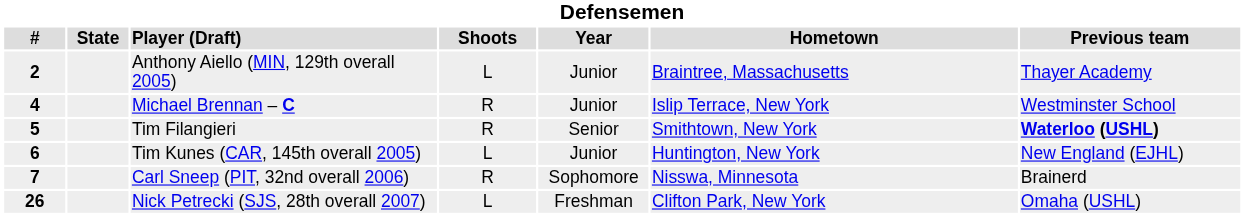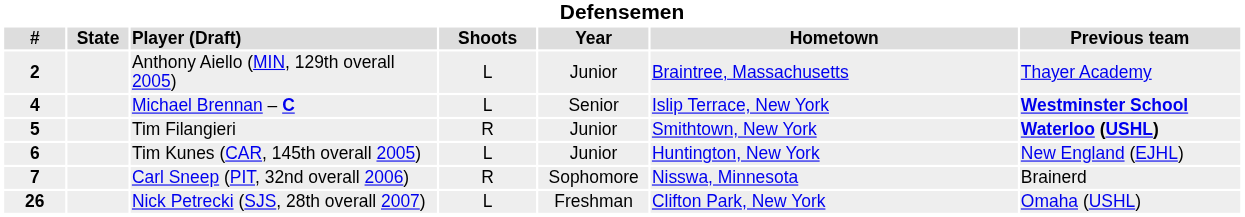 <table width=90%>
 <tr>
 <th colspan=7  style="text-align:center"><big>Defensemen</big></th>
 </tr>
 <tr bgcolor="#dddddd">
 <th width=5%>#</th>
 <th width=5%>State</th>
 <td align=left!!width=15%><strong>Player (Draft)</strong></td>
 <th width=8%>Shoots</th>
 <th width=9%>Year</th>
 <th width=30%>Hometown</th>
 <th width=18%>Previous team</th>
 </tr>
 <tr bgcolor="#eeeeee">
 <td align=center><strong>2</strong></td>
 <td align=center></td>
 <td>Anthony Aiello (<a href='#'>MIN</a>, 129th overall <a href='#'>2005</a>)</td>
 <td align=center>L</td>
 <td align=center>Junior</td>
 <td><a href='#'>Braintree, Massachusetts</a></td>
 <td><a href='#'>Thayer Academy</a></td>
 </tr>
 <tr bgcolor="#eeeeee">
 <td align=center><strong>4</strong></td>
 <td align=center></td>
 <td><a href='#'>Michael Brennan</a> – <strong><a href='#'>C</a></strong></td>
-<td align=center>R</td>
-<td align=center>Junior</td>
+<td align=center>L</td>
+<td align=center>Senior</td>
 <td><a href='#'>Islip Terrace, New York</a></td>
-<td><a href='#'>Westminster School</a></td>
+<td><strong><a href='#'>Westminster School</a></strong></td>
 </tr>
 <tr bgcolor="#eeeeee">
 <td align=center><strong>5</strong></td>
 <td align=center></td>
 <td>Tim Filangieri</td>
 <td align=center>R</td>
-<td align=center>Senior</td>
+<td align=center>Junior</td>
 <td><a href='#'>Smithtown, New York</a></td>
 <td><strong><a href='#'>Waterloo</a> (<a href='#'>USHL</a>)</strong></td>
 </tr>
 <tr bgcolor="#eeeeee">
 <td align=center><strong>6</strong></td>
 <td align=center></td>
 <td>Tim Kunes (<a href='#'>CAR</a>, 145th overall <a href='#'>2005</a>)</td>
 <td align=center>L</td>
 <td align=center>Junior</td>
 <td><a href='#'>Huntington, New York</a></td>
 <td><a href='#'>New England</a> (<a href='#'>EJHL</a>)</td>
 </tr>
 <tr bgcolor="#eeeeee">
 <td align=center><strong>7</strong></td>
 <td align=center></td>
 <td><a href='#'>Carl Sneep</a> (<a href='#'>PIT</a>, 32nd overall <a href='#'>2006</a>)</td>
 <td align=center>R</td>
 <td align=center>Sophomore</td>
 <td><a href='#'>Nisswa, Minnesota</a></td>
 <td>Brainerd</td>
 </tr>
 <tr bgcolor="#eeeeee">
 <td align=center><strong>26</strong></td>
 <td align=center></td>
 <td><a href='#'>Nick Petrecki</a> (<a href='#'>SJS</a>, 28th overall <a href='#'>2007</a>)</td>
 <td align=center>L</td>
 <td align=center>Freshman</td>
 <td><a href='#'>Clifton Park, New York</a></td>
 <td><a href='#'>Omaha</a> (<a href='#'>USHL</a>)</td>
 </tr>
 </table>
